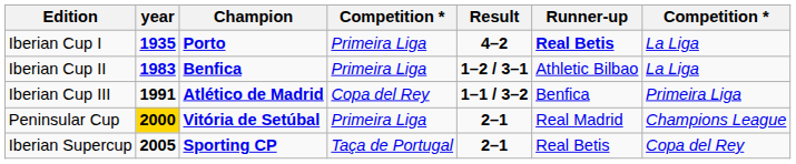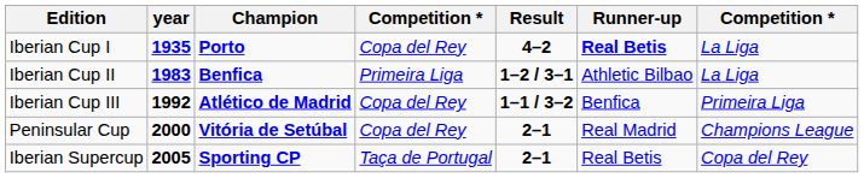 <table class = wikitable>
 <tr>
 <th>Edition</th>
 <th>year</th>
 <th>Champion</th>
 <th>Competition *</th>
 <th>Result</th>
 <th>Runner-up</th>
 <th>Competition *</th>
 </tr>
 <tr>
 <td>Iberian Cup I</td>
 <td><strong><a href='#'>1935</a></strong></td>
 <td> <strong><a href='#'>Porto</a></strong></td>
-<td><em><a href='#'>Primeira Liga</a></em></td>
+<td><em><a href='#'>Copa del Rey</a></em></td>
 <td align="center"><strong>4–2</strong></td>
 <td><strong> <a href='#'>Real Betis</a></strong></td>
 <td><em><a href='#'>La Liga</a></em></td>
 </tr>
 <tr>
 <td>Iberian Cup II</td>
 <td><strong><a href='#'>1983</a></strong></td>
 <td> <strong><a href='#'>Benfica</a></strong></td>
 <td><em><a href='#'>Primeira Liga</a></em></td>
 <td align="center"><strong>1–2 / 3–1</strong></td>
 <td> <a href='#'>Athletic Bilbao</a></td>
 <td><em><a href='#'>La Liga</a></em></td>
 </tr>
 <tr>
 <td>Iberian Cup III</td>
-<td><strong>1991</strong></td>
+<td><strong>1992</strong></td>
 <td> <strong><a href='#'>Atlético de Madrid</a></strong></td>
 <td><em><a href='#'>Copa del Rey</a></em></td>
 <td align="center"><strong>1–1 / 3–2</strong></td>
 <td> <a href='#'>Benfica</a></td>
 <td><em><a href='#'>Primeira Liga</a></em></td>
 </tr>
 <tr>
 <td>Peninsular Cup</td>
-<td style="background: gold;"><strong>2000</strong></td>
+<td><strong>2000</strong></td>
 <td> <strong><a href='#'>Vitória de Setúbal</a></strong></td>
-<td><em><a href='#'>Primeira Liga</a></em></td>
+<td><em><a href='#'>Copa del Rey</a></em></td>
 <td align="center"><strong>2–1</strong></td>
 <td> <a href='#'>Real Madrid</a></td>
 <td><em><a href='#'>Champions League</a></em></td>
 </tr>
 <tr>
 <td>Iberian Supercup</td>
 <td><strong>2005</strong></td>
 <td> <strong><a href='#'>Sporting CP</a></strong></td>
 <td><em><a href='#'>Taça de Portugal</a></em></td>
 <td align="center"><strong>2–1</strong></td>
 <td> <a href='#'>Real Betis</a></td>
 <td><em><a href='#'>Copa del Rey</a></em></td>
 </tr>
 </table>
